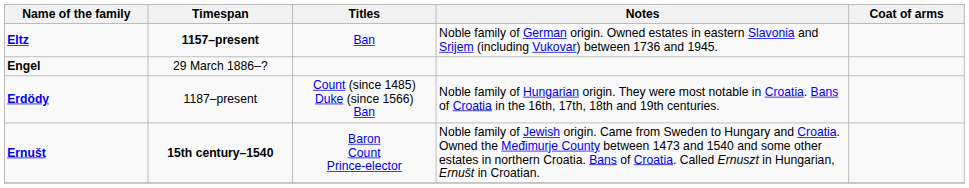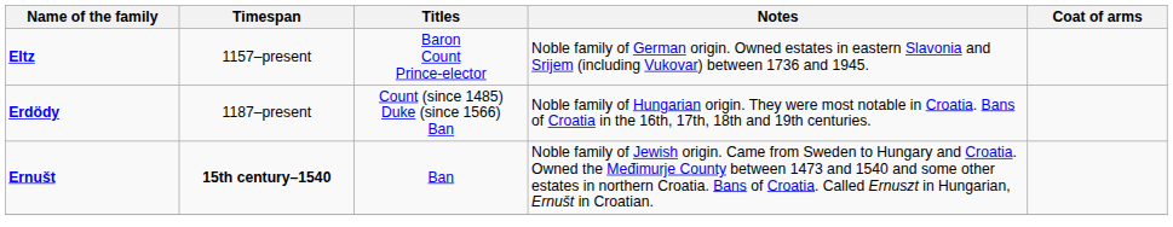 <table class="wikitable" style="text-align:center" width=100%>
 <tr>
 <th bgcolor="silver" ! width="15%">Name of the family</th>
 <th bgcolor="silver" ! width="15%">Timespan</th>
 <th bgcolor="silver" ! width="15%">Titles</th>
 <th bgcolor="silver" ! width="43%">Notes</th>
 <th bgcolor="silver" ! width="12%">Coat of arms</th>
 </tr>
 <tr>
 <td align="left"><strong><a href='#'>Eltz</a></strong></td>
-<td align="center"><strong>1157–present</strong></td>
-<td align="center"><a href='#'>Ban</a></td>
+<td align="center">1157–present</td>
+<td align="center"><a href='#'>Baron</a><br><a href='#'>Count</a><br><a href='#'>Prince-elector</a></td>
 <td align="left">Noble family of <a href='#'>German</a> origin. Owned estates in eastern <a href='#'>Slavonia</a> and <a href='#'>Srijem</a> (including <a href='#'>Vukovar</a>) between 1736 and 1945.</td>
 <td align="center"></td>
-</tr>
-<tr>
-<td align="left"><strong>Engel</strong></td>
-<td>29 March 1886–?</td>
-<td></td>
-<td></td>
-<td></td>
 </tr>
 <tr>
 <td align="left"><strong><a href='#'>Erdödy</a></strong></td>
 <td align="center">1187–present</td>
 <td align="center"><a href='#'>Count</a> (since 1485)<br><a href='#'>Duke</a> (since 1566)<br><a href='#'>Ban</a></td>
 <td align="left">Noble family of <a href='#'>Hungarian</a> origin. They were most notable in <a href='#'>Croatia</a>. <a href='#'>Bans</a> of <a href='#'>Croatia</a> in the 16th, 17th, 18th and 19th centuries.</td>
 <td align="center"></td>
 </tr>
 <tr>
 <td align="left"><a href='#'><strong>Ernušt</strong></a></td>
 <td align="center"><strong>15th century–1540</strong></td>
-<td align="center"><a href='#'>Baron</a><br><a href='#'>Count</a><br><a href='#'>Prince-elector</a></td>
+<td align="center"><a href='#'>Ban</a></td>
 <td align="left">Noble family of <a href='#'>Jewish</a> origin. Came from Sweden to Hungary and <a href='#'>Croatia</a>. Owned the <a href='#'>Međimurje County</a> between 1473 and 1540 and some other estates in northern Croatia. <a href='#'>Bans</a> of <a href='#'>Croatia</a>. Called <em>Ernuszt</em> in Hungarian, <em>Ernušt</em> in Croatian.</td>
 <td align="center"></td>
 </tr>
 <tr>
 </tr>
 </table>
